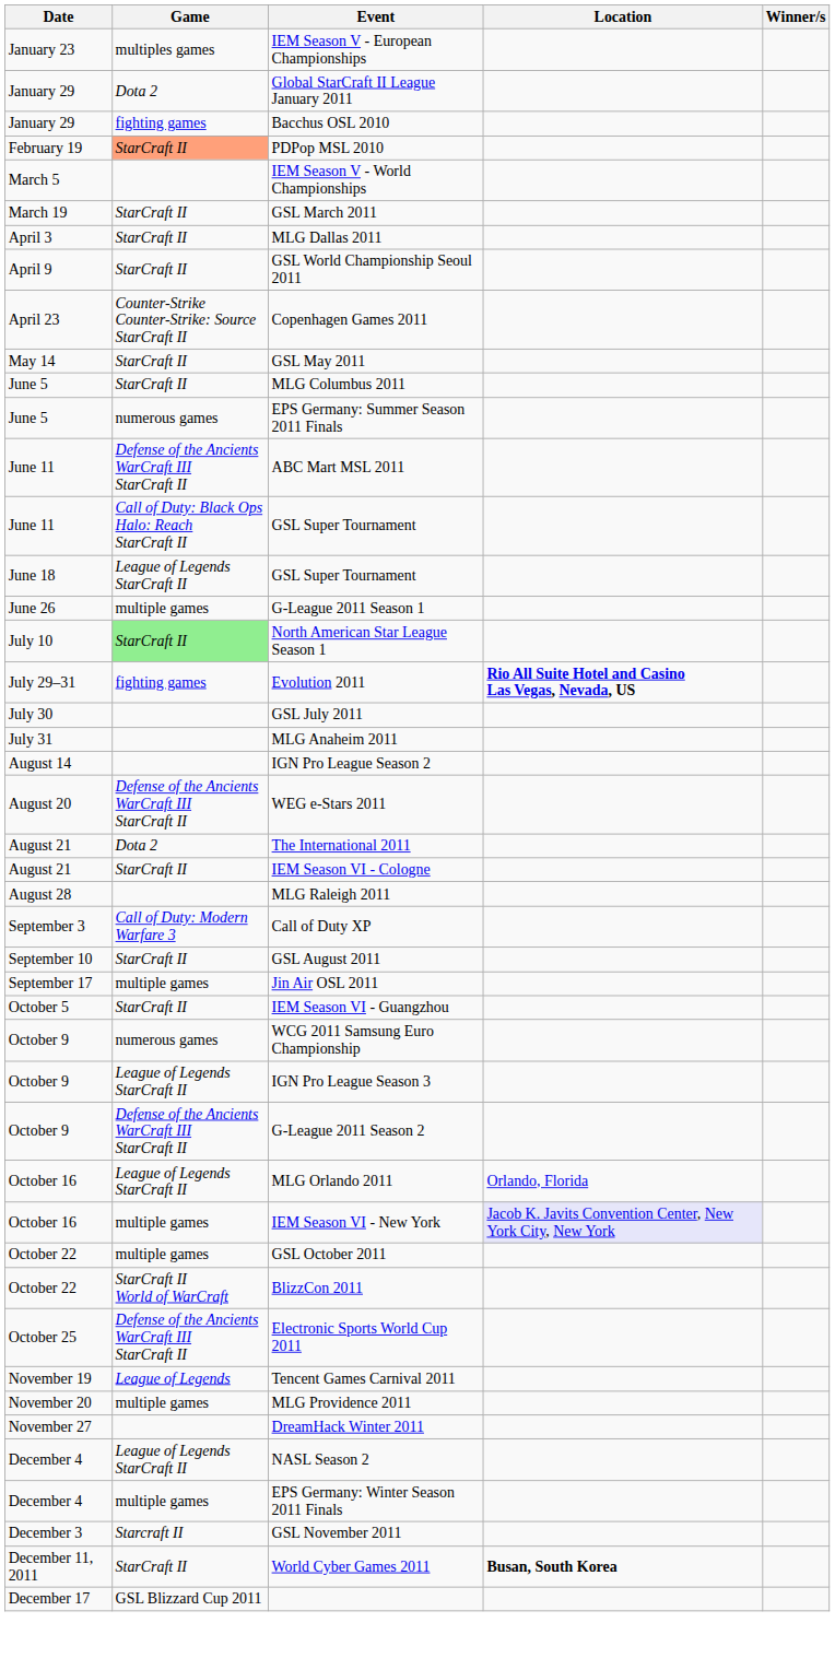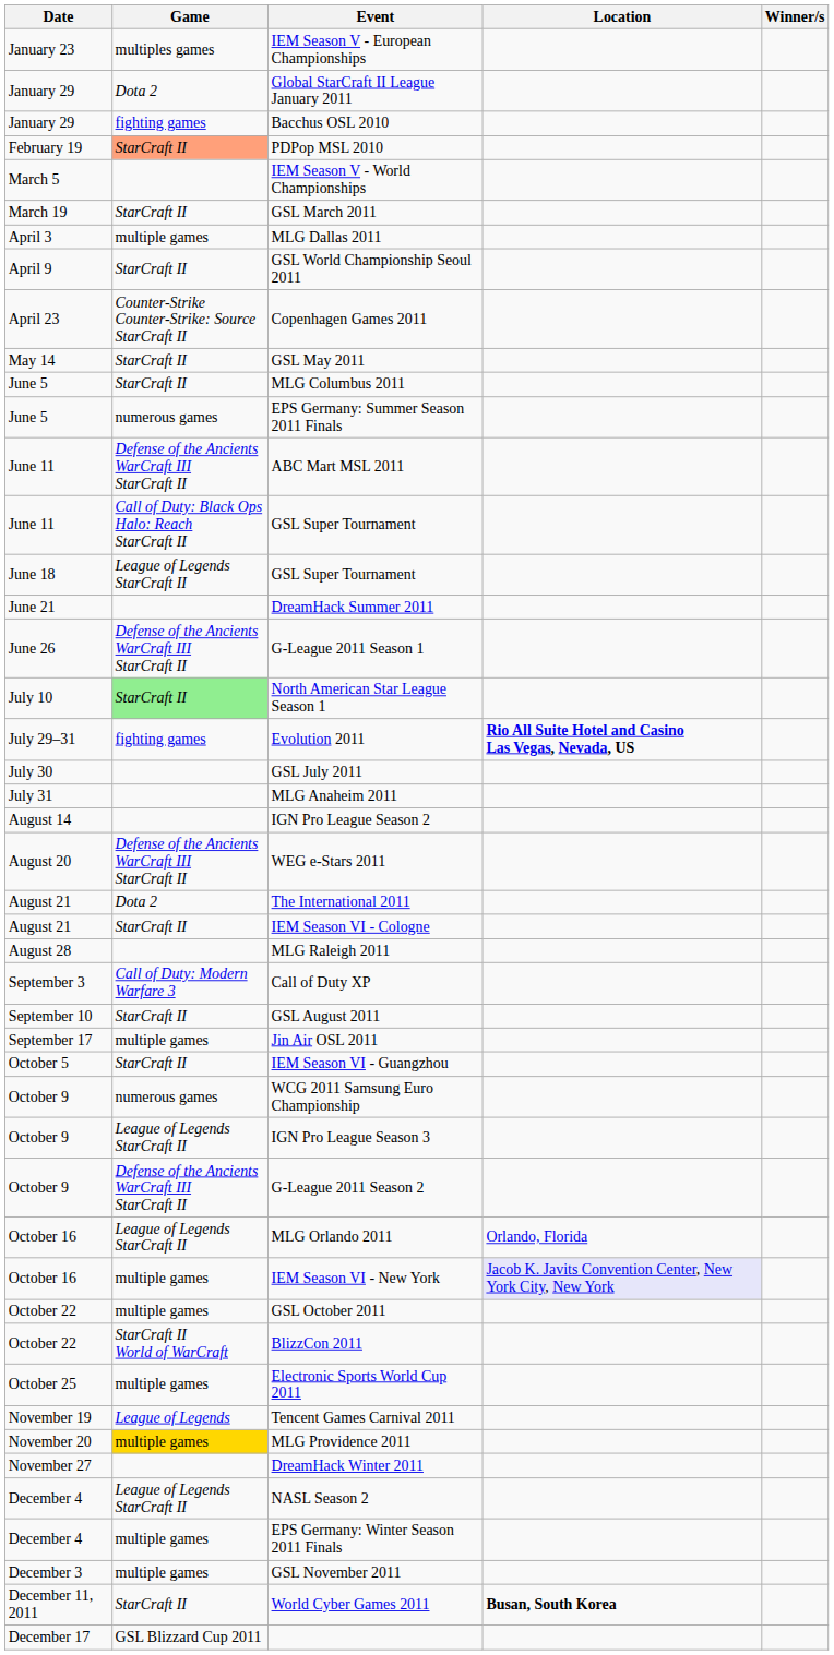 <table class="wikitable sortable">
 <tr>
 <th>Date</th>
 <th>Game</th>
 <th>Event</th>
 <th>Location</th>
 <th>Winner/s</th>
 </tr>
 <tr>
 <td>January 23</td>
 <td>multiples games</td>
 <td><a href='#'>IEM Season V</a> - European Championships</td>
 <td></td>
 <td></td>
 </tr>
 <tr>
 <td>January 29</td>
 <td><em>Dota 2</em></td>
 <td><a href='#'>Global StarCraft II League</a> January 2011</td>
 <td></td>
 <td></td>
 </tr>
 <tr>
 <td>January 29</td>
 <td><a href='#'>fighting games</a></td>
 <td>Bacchus OSL 2010</td>
 <td></td>
 <td></td>
 </tr>
 <tr>
 <td>February 19</td>
 <td style="background: lightsalmon;"><em>StarCraft II</em></td>
 <td>PDPop MSL 2010</td>
 <td></td>
 <td></td>
 </tr>
 <tr>
 <td>March 5</td>
 <td></td>
 <td><a href='#'>IEM Season V</a> - World Championships</td>
 <td></td>
 <td></td>
 </tr>
 <tr>
 <td>March 19</td>
 <td><em>StarCraft II</em></td>
 <td>GSL March 2011</td>
 <td></td>
 <td></td>
 </tr>
 <tr>
 <td>April 3</td>
-<td><em>StarCraft II</em></td>
+<td>multiple games</td>
 <td>MLG Dallas 2011</td>
 <td></td>
 <td></td>
 </tr>
 <tr>
 <td>April 9</td>
 <td><em>StarCraft II</em></td>
 <td>GSL World Championship Seoul 2011</td>
 <td></td>
 <td></td>
 </tr>
 <tr>
 <td>April 23</td>
 <td><em>Counter-Strike</em> <br> <em>Counter-Strike: Source</em> <br> <em>StarCraft II</em></td>
 <td>Copenhagen Games 2011</td>
 <td></td>
 <td></td>
 </tr>
 <tr>
 <td>May 14</td>
 <td><em>StarCraft II</em></td>
 <td>GSL May 2011</td>
 <td></td>
 <td></td>
 </tr>
 <tr>
 <td>June 5</td>
 <td><em>StarCraft II</em></td>
 <td>MLG Columbus 2011</td>
 <td></td>
 <td></td>
 </tr>
 <tr>
 <td>June 5</td>
 <td>numerous games</td>
 <td>EPS Germany: Summer Season 2011 Finals</td>
 <td></td>
 <td></td>
 </tr>
 <tr>
 <td>June 11</td>
 <td><em><a href='#'>Defense of the Ancients</a></em> <br> <em><a href='#'>WarCraft III</a></em> <br> <em>StarCraft II</em></td>
 <td>ABC Mart MSL 2011</td>
 <td></td>
 <td></td>
 </tr>
 <tr>
 <td>June 11</td>
 <td><em><a href='#'>Call of Duty: Black Ops</a></em> <br> <em><a href='#'>Halo: Reach</a></em> <br> <em>StarCraft II</em></td>
 <td>GSL Super Tournament</td>
 <td></td>
 <td></td>
 </tr>
 <tr>
 <td>June 18</td>
 <td><em>League of Legends</em> <br> <em>StarCraft II</em></td>
 <td>GSL Super Tournament</td>
 <td></td>
 <td></td>
 </tr>
 <tr>
+<td>June 21</td>
+<td></td>
+<td><a href='#'>DreamHack Summer 2011</a></td>
+<td></td>
+<td></td>
+</tr>
+<tr>
 <td>June 26</td>
-<td>multiple games</td>
+<td><em><a href='#'>Defense of the Ancients</a></em> <br> <em><a href='#'>WarCraft III</a></em> <br> <em>StarCraft II</em></td>
 <td>G-League 2011 Season 1</td>
 <td></td>
 <td></td>
 </tr>
 <tr>
 <td>July 10</td>
 <td style="background: lightgreen;"><em>StarCraft II</em></td>
 <td><a href='#'>North American Star League</a> Season 1</td>
 <td></td>
 <td></td>
 </tr>
 <tr>
 <td>July 29–31</td>
 <td><a href='#'>fighting games</a></td>
 <td><a href='#'>Evolution</a> 2011</td>
 <td><strong><a href='#'>Rio All Suite Hotel and Casino</a><br><a href='#'>Las Vegas</a>, <a href='#'>Nevada</a>, US</strong></td>
 <td></td>
 </tr>
 <tr>
 <td>July 30</td>
 <td></td>
 <td>GSL July 2011</td>
 <td></td>
 <td></td>
 </tr>
 <tr>
 <td>July 31</td>
 <td></td>
 <td>MLG Anaheim 2011</td>
 <td></td>
 <td></td>
 </tr>
 <tr>
 <td>August 14</td>
 <td></td>
 <td>IGN Pro League Season 2</td>
 <td></td>
 <td></td>
 </tr>
 <tr>
 <td>August 20</td>
 <td><em><a href='#'>Defense of the Ancients</a></em> <br> <em><a href='#'>WarCraft III</a></em> <br> <em>StarCraft II</em></td>
 <td>WEG e-Stars 2011</td>
 <td></td>
 <td></td>
 </tr>
 <tr>
 <td>August 21</td>
 <td><em>Dota 2</em></td>
 <td><a href='#'>The International 2011</a></td>
 <td></td>
 <td></td>
 </tr>
 <tr>
 <td>August 21</td>
 <td><em>StarCraft II</em></td>
 <td><a href='#'>IEM Season VI - Cologne</a></td>
 <td></td>
 <td></td>
 </tr>
 <tr>
 <td>August 28</td>
 <td></td>
 <td>MLG Raleigh 2011</td>
 <td></td>
 <td></td>
 </tr>
 <tr>
 <td>September 3</td>
 <td><em><a href='#'>Call of Duty: Modern Warfare 3</a></em></td>
 <td>Call of Duty XP</td>
 <td></td>
 <td></td>
 </tr>
 <tr>
 <td>September 10</td>
 <td><em>StarCraft II</em></td>
 <td>GSL August 2011</td>
 <td></td>
 <td></td>
 </tr>
 <tr>
 <td>September 17</td>
 <td>multiple games</td>
 <td><a href='#'>Jin Air</a> OSL 2011</td>
 <td></td>
 <td></td>
 </tr>
 <tr>
 <td>October 5</td>
 <td><em>StarCraft II</em></td>
 <td><a href='#'>IEM Season VI</a> - Guangzhou</td>
 <td></td>
 <td></td>
 </tr>
 <tr>
 <td>October 9</td>
 <td>numerous games</td>
 <td>WCG 2011 Samsung Euro Championship</td>
 <td></td>
 <td></td>
 </tr>
 <tr>
 <td>October 9</td>
 <td><em>League of Legends</em> <br> <em>StarCraft II</em></td>
 <td>IGN Pro League Season 3</td>
 <td></td>
 <td></td>
 </tr>
 <tr>
 <td>October 9</td>
 <td><em><a href='#'>Defense of the Ancients</a></em> <br> <em><a href='#'>WarCraft III</a></em> <br> <em>StarCraft II</em></td>
 <td>G-League 2011 Season 2</td>
 <td></td>
 <td></td>
 </tr>
 <tr>
 <td>October 16</td>
 <td><em>League of Legends</em> <br> <em>StarCraft II</em></td>
 <td>MLG Orlando 2011</td>
 <td><a href='#'>Orlando, Florida</a></td>
 <td></td>
 </tr>
 <tr>
 <td>October 16</td>
 <td>multiple games</td>
 <td><a href='#'>IEM Season VI</a> - New York</td>
 <td style="background: lavender;"><a href='#'>Jacob K. Javits Convention Center</a>, <a href='#'>New York City</a>, <a href='#'>New York</a></td>
 <td></td>
 </tr>
 <tr>
 <td>October 22</td>
 <td>multiple games</td>
 <td>GSL October 2011</td>
 <td></td>
 <td></td>
 </tr>
 <tr>
 <td>October 22</td>
 <td><em>StarCraft II</em> <br> <em><a href='#'>World of WarCraft</a></em></td>
 <td><a href='#'>BlizzCon 2011</a></td>
 <td></td>
 <td></td>
 </tr>
 <tr>
 <td>October 25</td>
-<td><em><a href='#'>Defense of the Ancients</a></em> <br> <em><a href='#'>WarCraft III</a></em> <br> <em>StarCraft II</em></td>
+<td>multiple games</td>
 <td><a href='#'>Electronic Sports World Cup 2011</a></td>
 <td></td>
 <td></td>
 </tr>
 <tr>
 <td>November 19</td>
 <td><em><a href='#'>League of Legends</a></em></td>
 <td>Tencent Games Carnival 2011</td>
 <td></td>
 <td></td>
 </tr>
 <tr>
 <td>November 20</td>
-<td>multiple games</td>
+<td style="background: gold;">multiple games</td>
 <td>MLG Providence 2011</td>
 <td></td>
 <td></td>
 </tr>
 <tr>
 <td>November 27</td>
 <td></td>
 <td><a href='#'>DreamHack Winter 2011</a></td>
 <td></td>
 <td></td>
 </tr>
 <tr>
 <td>December 4</td>
 <td><em>League of Legends</em> <br> <em>StarCraft II</em></td>
 <td>NASL Season 2</td>
 <td></td>
 <td></td>
 </tr>
 <tr>
 <td>December 4</td>
 <td>multiple games</td>
 <td>EPS Germany: Winter Season 2011 Finals</td>
 <td></td>
 <td></td>
 </tr>
 <tr>
 <td>December 3</td>
-<td><em>Starcraft II</em></td>
+<td>multiple games</td>
 <td>GSL November 2011</td>
 <td></td>
 <td></td>
 </tr>
 <tr>
 <td>December 11, 2011</td>
 <td><em>StarCraft II</em></td>
 <td><a href='#'>World Cyber Games 2011</a></td>
 <td><strong>Busan, South Korea</strong></td>
 <td></td>
 </tr>
 <tr>
 <td>December 17</td>
 <td>GSL Blizzard Cup 2011</td>
 <td></td>
 <td></td>
 <td></td>
 </tr>
 </table>
